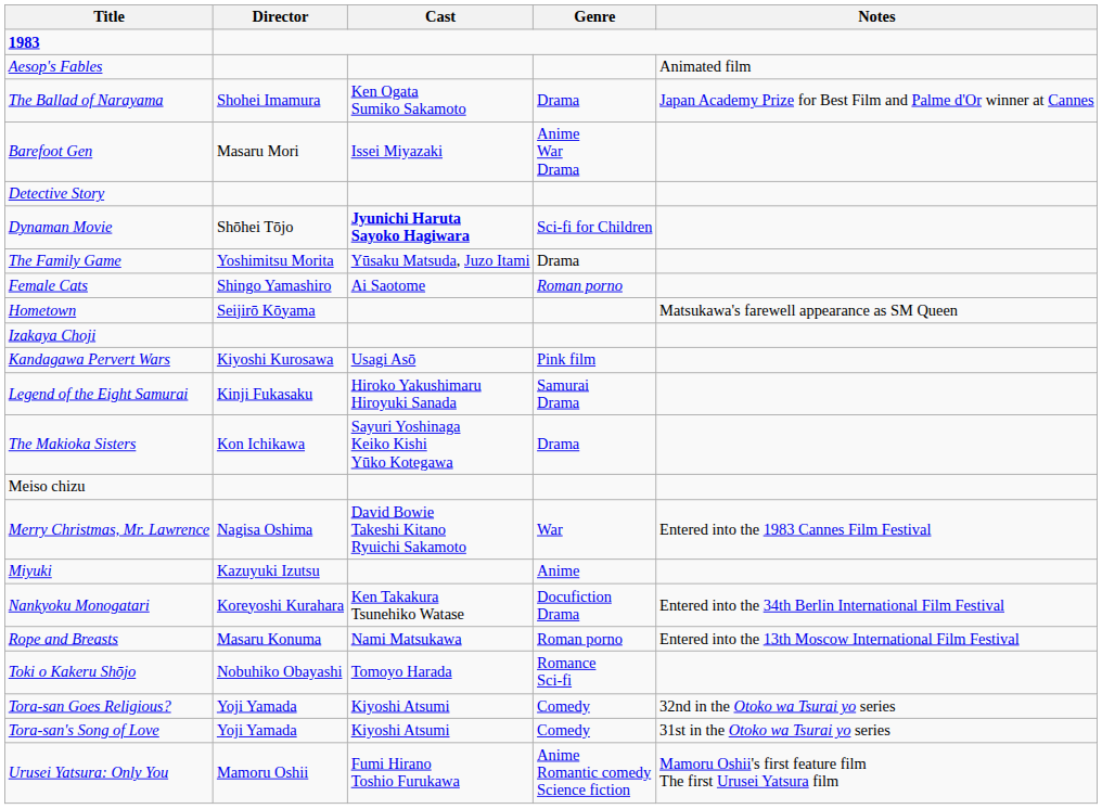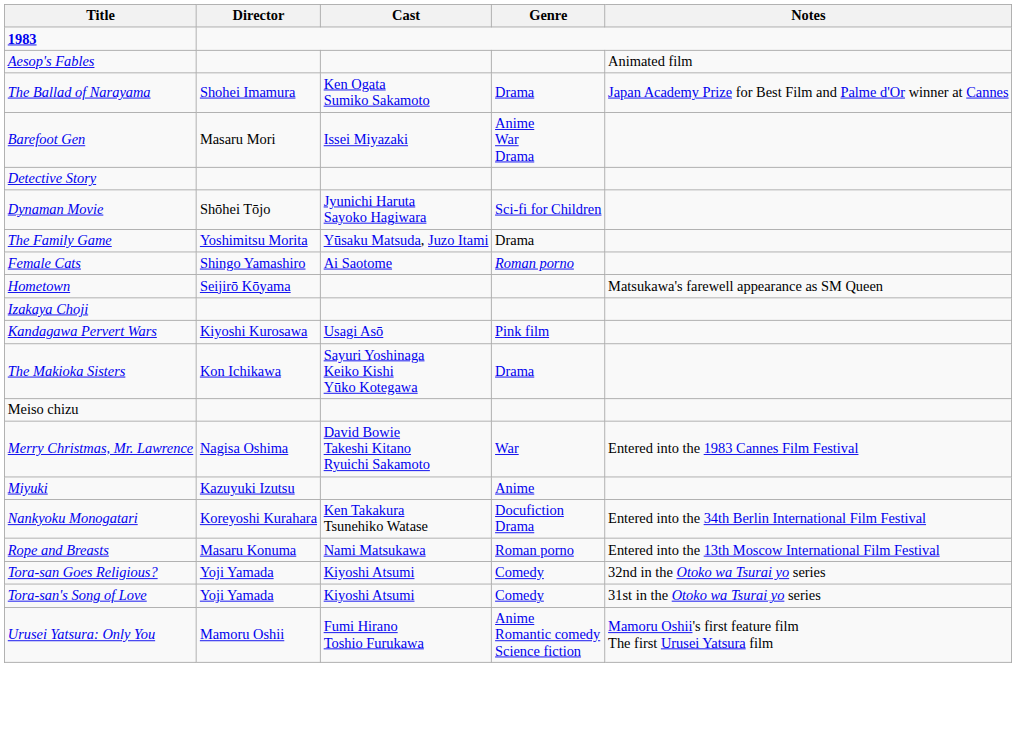 <table class="wikitable">
 <tr>
 <th>Title</th>
 <th>Director</th>
 <th>Cast</th>
 <th>Genre</th>
 <th>Notes</th>
 </tr>
 <tr>
 <td><strong><a href='#'>1983</a></strong></td>
 </tr>
 <tr>
 <td><em><a href='#'>Aesop's Fables</a></em></td>
 <td></td>
 <td></td>
 <td></td>
 <td>Animated film</td>
 </tr>
 <tr>
 <td><em><a href='#'>The Ballad of Narayama</a></em></td>
 <td><a href='#'>Shohei Imamura</a></td>
 <td><a href='#'>Ken Ogata</a><br><a href='#'>Sumiko Sakamoto</a></td>
 <td><a href='#'>Drama</a></td>
 <td><a href='#'>Japan Academy Prize</a> for Best Film and <a href='#'>Palme d'Or</a> winner at <a href='#'>Cannes</a></td>
 </tr>
 <tr>
 <td><em><a href='#'>Barefoot Gen</a></em></td>
 <td>Masaru Mori</td>
 <td><a href='#'>Issei Miyazaki</a></td>
 <td><a href='#'>Anime</a><br><a href='#'>War</a><br><a href='#'>Drama</a></td>
 <td></td>
 </tr>
 <tr>
 <td><em><a href='#'>Detective Story</a></em></td>
 <td></td>
 <td></td>
 <td></td>
 <td></td>
 </tr>
 <tr>
 <td><em><a href='#'>Dynaman Movie</a></em></td>
 <td>Shōhei Tōjo</td>
-<td><strong><a href='#'>Jyunichi Haruta</a><br><a href='#'>Sayoko Hagiwara</a></strong></td>
+<td><a href='#'>Jyunichi Haruta</a><br><a href='#'>Sayoko Hagiwara</a></td>
 <td><a href='#'>Sci-fi for Children</a></td>
 <td></td>
 </tr>
 <tr>
 <td><em><a href='#'>The Family Game</a></em></td>
 <td><a href='#'>Yoshimitsu Morita</a></td>
 <td><a href='#'>Yūsaku Matsuda</a>, <a href='#'>Juzo Itami</a></td>
 <td>Drama</td>
 <td></td>
 </tr>
 <tr>
 <td><em><a href='#'>Female Cats</a></em></td>
 <td><a href='#'>Shingo Yamashiro</a></td>
 <td><a href='#'>Ai Saotome</a></td>
 <td><a href='#'><em>Roman porno</em></a></td>
 <td></td>
 </tr>
 <tr>
 <td><em><a href='#'>Hometown</a></em></td>
 <td><a href='#'>Seijirō Kōyama</a></td>
 <td></td>
 <td></td>
 <td>Matsukawa's farewell appearance as SM Queen</td>
 </tr>
 <tr>
 <td><em><a href='#'>Izakaya Choji</a></em></td>
 <td></td>
 <td></td>
 <td></td>
 <td></td>
 </tr>
 <tr>
 <td><em><a href='#'>Kandagawa Pervert Wars</a></em></td>
 <td><a href='#'>Kiyoshi Kurosawa</a></td>
 <td><a href='#'>Usagi Asō</a></td>
 <td><a href='#'>Pink film</a></td>
-<td></td>
-</tr>
-<tr>
-<td><em><a href='#'>Legend of the Eight Samurai</a></em></td>
-<td><a href='#'>Kinji Fukasaku</a></td>
-<td><a href='#'>Hiroko Yakushimaru</a><br><a href='#'>Hiroyuki Sanada</a></td>
-<td><a href='#'>Samurai</a><br><a href='#'>Drama</a></td>
 <td></td>
 </tr>
 <tr>
 <td><em><a href='#'>The Makioka Sisters</a></em></td>
 <td><a href='#'>Kon Ichikawa</a></td>
 <td><a href='#'>Sayuri Yoshinaga</a><br><a href='#'>Keiko Kishi</a><br><a href='#'>Yūko Kotegawa</a></td>
 <td><a href='#'>Drama</a></td>
 <td></td>
 </tr>
 <tr>
 <td>Meiso chizu</td>
 <td></td>
 <td></td>
 <td></td>
 <td></td>
 </tr>
 <tr>
 <td><em><a href='#'>Merry Christmas, Mr. Lawrence</a></em></td>
 <td><a href='#'>Nagisa Oshima</a></td>
 <td><a href='#'>David Bowie</a> <br><a href='#'>Takeshi Kitano</a> <br> <a href='#'>Ryuichi Sakamoto</a></td>
 <td><a href='#'>War</a></td>
 <td>Entered into the <a href='#'>1983 Cannes Film Festival</a></td>
 </tr>
 <tr>
 <td><em><a href='#'>Miyuki</a></em></td>
 <td><a href='#'>Kazuyuki Izutsu</a></td>
 <td></td>
 <td><a href='#'>Anime</a></td>
 <td></td>
 </tr>
 <tr>
 <td><em><a href='#'>Nankyoku Monogatari</a></em></td>
 <td><a href='#'>Koreyoshi Kurahara</a></td>
 <td><a href='#'>Ken Takakura</a><br>Tsunehiko Watase</td>
 <td><a href='#'>Docufiction</a><br><a href='#'>Drama</a></td>
 <td>Entered into the <a href='#'>34th Berlin International Film Festival</a></td>
 </tr>
 <tr>
 <td><em><a href='#'>Rope and Breasts</a></em></td>
 <td><a href='#'>Masaru Konuma</a></td>
 <td><a href='#'>Nami Matsukawa</a></td>
 <td><a href='#'>Roman porno</a></td>
 <td>Entered into the <a href='#'>13th Moscow International Film Festival</a></td>
 </tr>
 <tr>
-<td><em><a href='#'>Toki o Kakeru Shōjo</a></em></td>
-<td><a href='#'>Nobuhiko Obayashi</a></td>
-<td><a href='#'>Tomoyo Harada</a></td>
-<td><a href='#'>Romance</a><br><a href='#'>Sci-fi</a></td>
-<td></td>
-</tr>
-<tr>
 <td><em><a href='#'>Tora-san Goes Religious?</a></em></td>
 <td><a href='#'>Yoji Yamada</a></td>
 <td><a href='#'>Kiyoshi Atsumi</a></td>
 <td><a href='#'>Comedy</a></td>
 <td>32nd in the <em><a href='#'>Otoko wa Tsurai yo</a></em> series</td>
 </tr>
 <tr>
 <td><em><a href='#'>Tora-san's Song of Love</a></em></td>
 <td><a href='#'>Yoji Yamada</a></td>
 <td><a href='#'>Kiyoshi Atsumi</a></td>
 <td><a href='#'>Comedy</a></td>
 <td>31st in the <em><a href='#'>Otoko wa Tsurai yo</a></em> series</td>
 </tr>
 <tr>
 <td><em><a href='#'>Urusei Yatsura: Only You</a></em></td>
 <td><a href='#'>Mamoru Oshii</a></td>
 <td><a href='#'>Fumi Hirano</a><br><a href='#'>Toshio Furukawa</a></td>
 <td><a href='#'>Anime</a><br><a href='#'>Romantic comedy</a><br><a href='#'>Science fiction</a></td>
 <td><a href='#'>Mamoru Oshii</a>'s first feature film <br> The first <a href='#'>Urusei Yatsura</a> film</td>
 </tr>
 </table>
